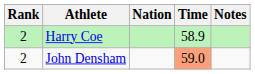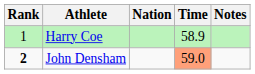 <table class="wikitable sortable" style="text-align:center">
 <tr>
 <th>Rank</th>
 <th>Athlete</th>
 <th>Nation</th>
 <th>Time</th>
 <th>Notes</th>
 </tr>
 <tr bgcolor=bbf3bb>
-<td>2</td>
+<td>1</td>
 <td align=left><a href='#'>Harry Coe</a></td>
 <td align=left></td>
 <td>58.9</td>
 <td></td>
 </tr>
 <tr>
-<td>2</td>
+<td><strong>2</strong></td>
 <td align=left><a href='#'>John Densham</a></td>
 <td align=left></td>
 <td style="background: lightsalmon;">59.0</td>
 <td></td>
 </tr>
 </table>
